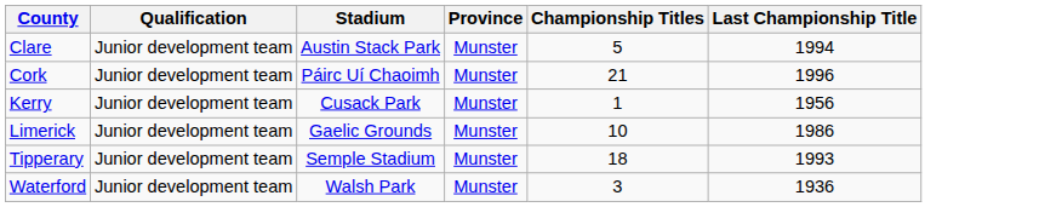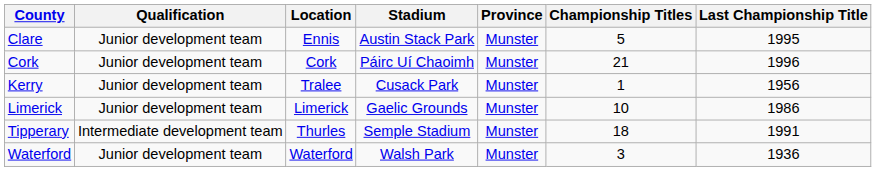 <table class="wikitable sortable" style="text-align:center">
 <tr>
 <th><a href='#'>County</a></th>
 <th>Qualification</th>
+<th>Location</th>
 <th>Stadium</th>
 <th>Province</th>
 <th>Championship Titles</th>
 <th>Last Championship Title</th>
 </tr>
 <tr>
 <td style="text-align:left"> <a href='#'>Clare</a></td>
 <td>Junior development team</td>
+<td><a href='#'>Ennis</a></td>
 <td><a href='#'>Austin Stack Park</a></td>
 <td><a href='#'>Munster</a></td>
 <td>5</td>
-<td>1994</td>
+<td>1995</td>
 </tr>
 <tr>
 <td style="text-align:left"> <a href='#'>Cork</a></td>
 <td>Junior development team</td>
+<td><a href='#'>Cork</a></td>
 <td><a href='#'>Páirc Uí Chaoimh</a></td>
 <td><a href='#'>Munster</a></td>
 <td>21</td>
 <td>1996</td>
 </tr>
 <tr>
 <td style="text-align:left"> <a href='#'>Kerry</a></td>
 <td>Junior development team</td>
+<td><a href='#'>Tralee</a></td>
 <td><a href='#'>Cusack Park</a></td>
 <td><a href='#'>Munster</a></td>
 <td>1</td>
 <td>1956</td>
 </tr>
 <tr>
 <td style="text-align:left"> <a href='#'>Limerick</a></td>
 <td>Junior development team</td>
+<td><a href='#'>Limerick</a></td>
 <td><a href='#'>Gaelic Grounds</a></td>
 <td><a href='#'>Munster</a></td>
 <td>10</td>
 <td>1986</td>
 </tr>
 <tr>
 <td style="text-align:left"> <a href='#'>Tipperary</a></td>
-<td>Junior development team</td>
+<td>Intermediate development team</td>
+<td><a href='#'>Thurles</a></td>
 <td><a href='#'>Semple Stadium</a></td>
 <td><a href='#'>Munster</a></td>
 <td>18</td>
-<td>1993</td>
+<td>1991</td>
 </tr>
 <tr>
 <td style="text-align:left"> <a href='#'>Waterford</a></td>
 <td>Junior development team</td>
+<td><a href='#'>Waterford</a></td>
 <td><a href='#'>Walsh Park</a></td>
 <td><a href='#'>Munster</a></td>
 <td>3</td>
 <td>1936</td>
 </tr>
 </table>
